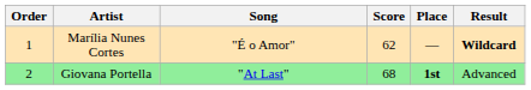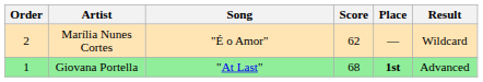 <table class="wikitable" style="text-align:center; width:70%;">
 <tr>
 <th scope="col" width="05%">Order</th>
 <th scope="col" width="17%">Artist</th>
 <th scope="col" width="33%">Song</th>
 <th scope="col" width="05%">Score</th>
 <th scope="col" width="05%">Place</th>
 <th scope="col" width="10%">Result</th>
 </tr>
 <tr bgcolor=FFE5B4>
-<td>1</td>
+<td>2</td>
 <td>Marília Nunes Cortes</td>
 <td>"É o Amor"</td>
 <td>62</td>
 <td>—</td>
-<td><strong>Wildcard</strong></td>
+<td>Wildcard</td>
 </tr>
 <tr bgcolor=90EE9B>
-<td>2</td>
+<td>1</td>
 <td>Giovana Portella</td>
 <td>"<a href='#'>At Last</a>"</td>
 <td>68</td>
 <td><strong>1st</strong></td>
 <td>Advanced</td>
 </tr>
 </table>
